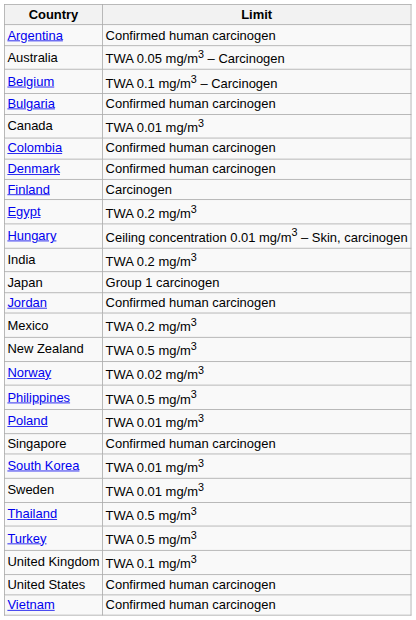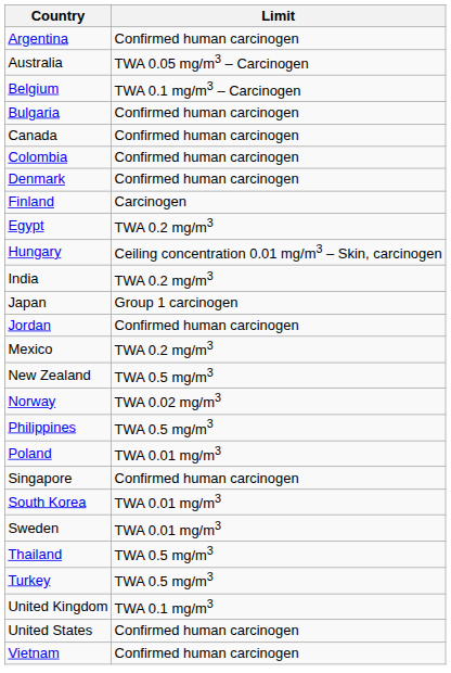 <table class="wikitable">
 <tr>
 <th>Country</th>
 <th>Limit</th>
 </tr>
 <tr>
 <td><a href='#'>Argentina</a></td>
 <td>Confirmed human carcinogen</td>
 </tr>
 <tr>
 <td>Australia</td>
 <td>TWA 0.05 mg/m<sup>3</sup> – Carcinogen</td>
 </tr>
 <tr>
 <td><a href='#'>Belgium</a></td>
 <td>TWA 0.1 mg/m<sup>3</sup> – Carcinogen</td>
 </tr>
 <tr>
 <td><a href='#'>Bulgaria</a></td>
 <td>Confirmed human carcinogen</td>
 </tr>
 <tr>
 <td>Canada</td>
-<td>TWA 0.01 mg/m<sup>3</sup></td>
+<td>Confirmed human carcinogen</td>
 </tr>
 <tr>
 <td><a href='#'>Colombia</a></td>
 <td>Confirmed human carcinogen</td>
 </tr>
 <tr>
 <td><a href='#'>Denmark</a></td>
 <td>Confirmed human carcinogen</td>
 </tr>
 <tr>
 <td><a href='#'>Finland</a></td>
 <td>Carcinogen</td>
 </tr>
 <tr>
 <td><a href='#'>Egypt</a></td>
 <td>TWA 0.2 mg/m<sup>3</sup></td>
 </tr>
 <tr>
 <td><a href='#'>Hungary</a></td>
 <td>Ceiling concentration 0.01 mg/m<sup>3</sup> – Skin, carcinogen</td>
 </tr>
 <tr>
 <td>India</td>
 <td>TWA 0.2 mg/m<sup>3</sup></td>
 </tr>
 <tr>
 <td>Japan</td>
 <td>Group 1 carcinogen</td>
 </tr>
 <tr>
 <td><a href='#'>Jordan</a></td>
 <td>Confirmed human carcinogen</td>
 </tr>
 <tr>
 <td>Mexico</td>
 <td>TWA 0.2 mg/m<sup>3</sup></td>
 </tr>
 <tr>
 <td>New Zealand</td>
 <td>TWA 0.5 mg/m<sup>3</sup></td>
 </tr>
 <tr>
 <td><a href='#'>Norway</a></td>
 <td>TWA 0.02 mg/m<sup>3</sup></td>
 </tr>
 <tr>
 <td><a href='#'>Philippines</a></td>
 <td>TWA 0.5 mg/m<sup>3</sup></td>
 </tr>
 <tr>
 <td><a href='#'>Poland</a></td>
 <td>TWA 0.01 mg/m<sup>3</sup></td>
 </tr>
 <tr>
 <td>Singapore</td>
 <td>Confirmed human carcinogen</td>
 </tr>
 <tr>
 <td><a href='#'>South Korea</a></td>
 <td>TWA 0.01 mg/m<sup>3</sup></td>
 </tr>
 <tr>
 <td>Sweden</td>
 <td>TWA 0.01 mg/m<sup>3</sup></td>
 </tr>
 <tr>
 <td><a href='#'>Thailand</a></td>
 <td>TWA 0.5 mg/m<sup>3</sup></td>
 </tr>
 <tr>
 <td><a href='#'>Turkey</a></td>
 <td>TWA 0.5 mg/m<sup>3</sup></td>
 </tr>
 <tr>
 <td>United Kingdom</td>
 <td>TWA 0.1 mg/m<sup>3</sup></td>
 </tr>
 <tr>
 <td>United States</td>
 <td>Confirmed human carcinogen</td>
 </tr>
 <tr>
 <td><a href='#'>Vietnam</a></td>
 <td>Confirmed human carcinogen</td>
 </tr>
 </table>
